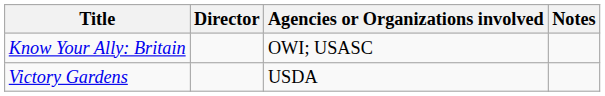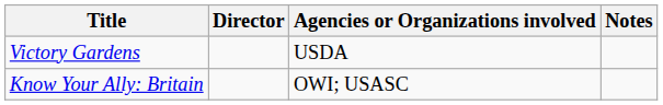 <table class="wikitable">
 <tr>
 <th>Title</th>
 <th>Director</th>
 <th>Agencies or Organizations involved</th>
 <th>Notes</th>
 </tr>
 <tr>
+<td><em><a href='#'>Victory Gardens</a></em></td>
+<td></td>
+<td>USDA</td>
+<td></td>
+</tr>
+<tr>
 <td><em><a href='#'>Know Your Ally: Britain</a></em></td>
 <td></td>
 <td>OWI; USASC</td>
 <td></td>
 </tr>
-<tr>
-<td><em><a href='#'>Victory Gardens</a></em></td>
-<td></td>
-<td>USDA</td>
-<td></td>
-</tr>
 </table>
